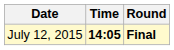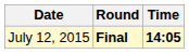 <table class="wikitable">
 <tr>
 <th>Date</th>
+<th>Round</th>
 <th>Time</th>
-<th>Round</th>
 </tr>
 <tr style=background:lemonchiffon>
 <td>July 12, 2015</td>
+<td><strong>Final</strong></td>
 <td><strong>14:05</strong></td>
-<td><strong>Final</strong></td>
 </tr>
 </table>
